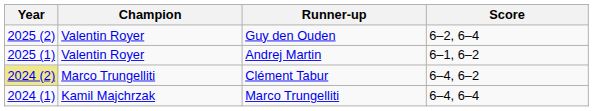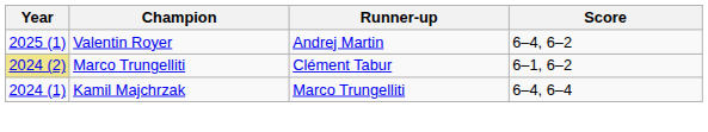 <table class="wikitable" style="font-size:90%">
 <tr>
 <th>Year</th>
 <th width="200">Champion</th>
 <th width="200">Runner-up</th>
 <th width="175">Score</th>
 </tr>
 <tr>
-<td><a href='#'>2025 (2)</a></td>
-<td> <a href='#'>Valentin Royer</a></td>
-<td> <a href='#'>Guy den Ouden</a></td>
-<td>6–2, 6–4</td>
-</tr>
-<tr>
 <td><a href='#'>2025 (1)</a></td>
 <td> <a href='#'>Valentin Royer</a></td>
 <td> <a href='#'>Andrej Martin</a></td>
-<td>6–1, 6–2</td>
+<td>6–4, 6–2</td>
 </tr>
 <tr>
 <td style="background: khaki;"><a href='#'>2024 (2)</a></td>
 <td> <a href='#'>Marco Trungelliti</a></td>
 <td> <a href='#'>Clément Tabur</a></td>
-<td>6–4, 6–2</td>
+<td>6–1, 6–2</td>
 </tr>
 <tr>
 <td><a href='#'>2024 (1)</a></td>
 <td> <a href='#'>Kamil Majchrzak</a></td>
 <td> <a href='#'>Marco Trungelliti</a></td>
 <td>6–4, 6–4</td>
 </tr>
 </table>
